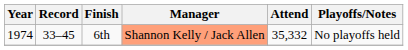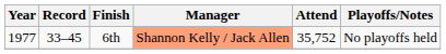 <table class="wikitable" style="text-align:center">
 <tr>
 <th>Year</th>
 <th>Record</th>
 <th>Finish</th>
 <th>Manager</th>
 <th>Attend</th>
 <th>Playoffs/Notes</th>
 </tr>
 <tr>
-<td>1974</td>
+<td>1977</td>
 <td>33–45</td>
 <td>6th</td>
 <td style="background: lightsalmon;">Shannon Kelly / Jack Allen</td>
-<td>35,332</td>
+<td>35,752</td>
 <td>No playoffs held</td>
 </tr>
 <tr>
 </tr>
 </table>
